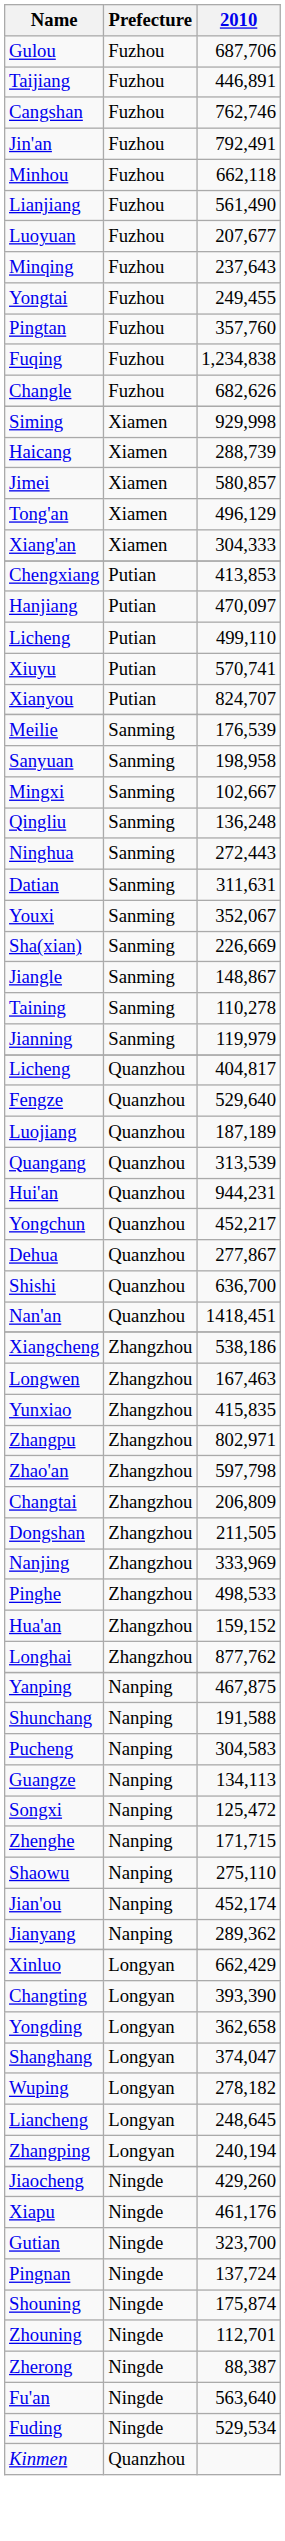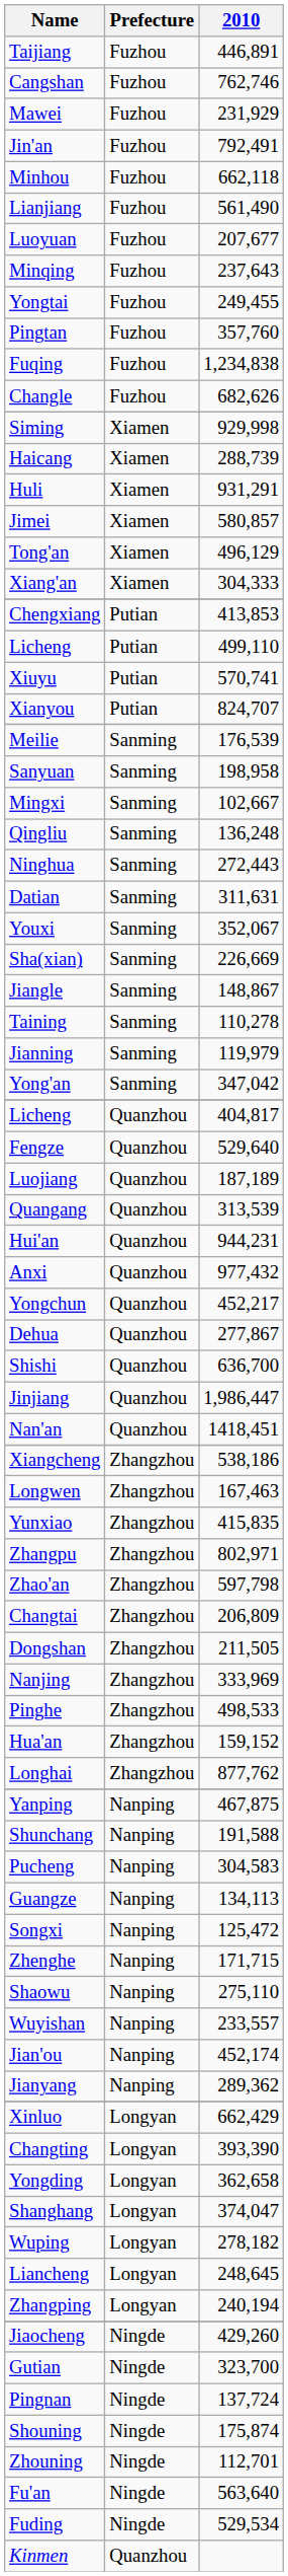 <table class="wikitable sortable" style="font-size:90%;" align="center">
 <tr>
 <th>Name</th>
 <th>Prefecture</th>
 <th><a href='#'>2010</a></th>
-</tr>
-<tr>
-<td><a href='#'>Gulou</a></td>
-<td>Fuzhou</td>
-<td style="text-align: right;">687,706</td>
 </tr>
 <tr>
 <td><a href='#'>Taijiang</a></td>
 <td>Fuzhou</td>
 <td style="text-align: right;">446,891</td>
 </tr>
 <tr>
 <td><a href='#'>Cangshan</a></td>
 <td>Fuzhou</td>
 <td style="text-align: right;">762,746</td>
+</tr>
+<tr>
+<td><a href='#'>Mawei</a></td>
+<td>Fuzhou</td>
+<td style="text-align: right;">231,929</td>
 </tr>
 <tr>
 <td><a href='#'>Jin'an</a></td>
 <td>Fuzhou</td>
 <td style="text-align: right;">792,491</td>
 </tr>
 <tr>
 <td><a href='#'>Minhou</a></td>
 <td>Fuzhou</td>
 <td style="text-align: right;">662,118</td>
 </tr>
 <tr>
 <td><a href='#'>Lianjiang</a></td>
 <td>Fuzhou</td>
 <td style="text-align: right;">561,490</td>
 </tr>
 <tr>
 <td><a href='#'>Luoyuan</a></td>
 <td>Fuzhou</td>
 <td style="text-align: right;">207,677</td>
 </tr>
 <tr>
 <td><a href='#'>Minqing</a></td>
 <td>Fuzhou</td>
 <td style="text-align: right;">237,643</td>
 </tr>
 <tr>
 <td><a href='#'>Yongtai</a></td>
 <td>Fuzhou</td>
 <td style="text-align: right;">249,455</td>
 </tr>
 <tr>
 <td><a href='#'>Pingtan</a></td>
 <td>Fuzhou</td>
 <td style="text-align: right;">357,760</td>
 </tr>
 <tr>
 <td><a href='#'>Fuqing</a></td>
 <td>Fuzhou</td>
 <td style="text-align: right;">1,234,838</td>
 </tr>
 <tr>
 <td><a href='#'>Changle</a></td>
 <td>Fuzhou</td>
 <td style="text-align: right;">682,626</td>
 </tr>
 <tr>
 </tr>
 <tr>
 <td><a href='#'>Siming</a></td>
 <td>Xiamen</td>
 <td style="text-align: right;">929,998</td>
 </tr>
 <tr>
 <td><a href='#'>Haicang</a></td>
 <td>Xiamen</td>
 <td style="text-align: right;">288,739</td>
 </tr>
 <tr>
+<td><a href='#'>Huli</a></td>
+<td>Xiamen</td>
+<td style="text-align: right;">931,291</td>
+</tr>
+<tr>
 <td><a href='#'>Jimei</a></td>
 <td>Xiamen</td>
 <td style="text-align: right;">580,857</td>
 </tr>
 <tr>
 <td><a href='#'>Tong'an</a></td>
 <td>Xiamen</td>
 <td style="text-align: right;">496,129</td>
 </tr>
 <tr>
 <td><a href='#'>Xiang'an</a></td>
 <td>Xiamen</td>
 <td style="text-align: right;">304,333</td>
 </tr>
 <tr>
 </tr>
 <tr>
 <td><a href='#'>Chengxiang</a></td>
 <td>Putian</td>
 <td style="text-align: right;">413,853</td>
-</tr>
-<tr>
-<td><a href='#'>Hanjiang</a></td>
-<td>Putian</td>
-<td style="text-align: right;">470,097</td>
 </tr>
 <tr>
 <td><a href='#'>Licheng</a></td>
 <td>Putian</td>
 <td style="text-align: right;">499,110</td>
 </tr>
 <tr>
 <td><a href='#'>Xiuyu</a></td>
 <td>Putian</td>
 <td style="text-align: right;">570,741</td>
 </tr>
 <tr>
 <td><a href='#'>Xianyou</a></td>
 <td>Putian</td>
 <td style="text-align: right;">824,707</td>
 </tr>
 <tr>
 </tr>
 <tr>
 <td><a href='#'>Meilie</a></td>
 <td>Sanming</td>
 <td style="text-align: right;">176,539</td>
 </tr>
 <tr>
 <td><a href='#'>Sanyuan</a></td>
 <td>Sanming</td>
 <td style="text-align: right;">198,958</td>
 </tr>
 <tr>
 <td><a href='#'>Mingxi</a></td>
 <td>Sanming</td>
 <td style="text-align: right;">102,667</td>
 </tr>
 <tr>
 <td><a href='#'>Qingliu</a></td>
 <td>Sanming</td>
 <td style="text-align: right;">136,248</td>
 </tr>
 <tr>
 <td><a href='#'>Ninghua</a></td>
 <td>Sanming</td>
 <td style="text-align: right;">272,443</td>
 </tr>
 <tr>
 <td><a href='#'>Datian</a></td>
 <td>Sanming</td>
 <td style="text-align: right;">311,631</td>
 </tr>
 <tr>
 <td><a href='#'>Youxi</a></td>
 <td>Sanming</td>
 <td style="text-align: right;">352,067</td>
 </tr>
 <tr>
 <td><a href='#'>Sha(xian)</a></td>
 <td>Sanming</td>
 <td style="text-align: right;">226,669</td>
 </tr>
 <tr>
 <td><a href='#'>Jiangle</a></td>
 <td>Sanming</td>
 <td style="text-align: right;">148,867</td>
 </tr>
 <tr>
 <td><a href='#'>Taining</a></td>
 <td>Sanming</td>
 <td style="text-align: right;">110,278</td>
 </tr>
 <tr>
 <td><a href='#'>Jianning</a></td>
 <td>Sanming</td>
 <td style="text-align: right;">119,979</td>
 </tr>
 <tr>
+<td><a href='#'>Yong'an</a></td>
+<td>Sanming</td>
+<td style="text-align: right;">347,042</td>
+</tr>
+<tr>
 </tr>
 <tr>
 <td><a href='#'>Licheng</a></td>
 <td>Quanzhou</td>
 <td style="text-align: right;">404,817</td>
 </tr>
 <tr>
 <td><a href='#'>Fengze</a></td>
 <td>Quanzhou</td>
 <td style="text-align: right;">529,640</td>
 </tr>
 <tr>
 <td><a href='#'>Luojiang</a></td>
 <td>Quanzhou</td>
 <td style="text-align: right;">187,189</td>
 </tr>
 <tr>
 <td><a href='#'>Quangang</a></td>
 <td>Quanzhou</td>
 <td style="text-align: right;">313,539</td>
 </tr>
 <tr>
 <td><a href='#'>Hui'an</a></td>
 <td>Quanzhou</td>
 <td style="text-align: right;">944,231</td>
 </tr>
 <tr>
+<td><a href='#'>Anxi</a></td>
+<td>Quanzhou</td>
+<td style="text-align: right;">977,432</td>
+</tr>
+<tr>
 <td><a href='#'>Yongchun</a></td>
 <td>Quanzhou</td>
 <td style="text-align: right;">452,217</td>
 </tr>
 <tr>
 <td><a href='#'>Dehua</a></td>
 <td>Quanzhou</td>
 <td style="text-align: right;">277,867</td>
 </tr>
 <tr>
 <td><a href='#'>Shishi</a></td>
 <td>Quanzhou</td>
 <td style="text-align: right;">636,700</td>
+</tr>
+<tr>
+<td><a href='#'>Jinjiang</a></td>
+<td>Quanzhou</td>
+<td style="text-align: right;">1,986,447</td>
 </tr>
 <tr>
 <td><a href='#'>Nan'an</a></td>
 <td>Quanzhou</td>
 <td style="text-align: right;">1418,451</td>
 </tr>
 <tr>
 </tr>
 <tr>
 <td><a href='#'>Xiangcheng</a></td>
 <td>Zhangzhou</td>
 <td style="text-align: right;">538,186</td>
 </tr>
 <tr>
 <td><a href='#'>Longwen</a></td>
 <td>Zhangzhou</td>
 <td style="text-align: right;">167,463</td>
 </tr>
 <tr>
 <td><a href='#'>Yunxiao</a></td>
 <td>Zhangzhou</td>
 <td style="text-align: right;">415,835</td>
 </tr>
 <tr>
 <td><a href='#'>Zhangpu</a></td>
 <td>Zhangzhou</td>
 <td style="text-align: right;">802,971</td>
 </tr>
 <tr>
 <td><a href='#'>Zhao'an</a></td>
 <td>Zhangzhou</td>
 <td style="text-align: right;">597,798</td>
 </tr>
 <tr>
 <td><a href='#'>Changtai</a></td>
 <td>Zhangzhou</td>
 <td style="text-align: right;">206,809</td>
 </tr>
 <tr>
 <td><a href='#'>Dongshan</a></td>
 <td>Zhangzhou</td>
 <td style="text-align: right;">211,505</td>
 </tr>
 <tr>
 <td><a href='#'>Nanjing</a></td>
 <td>Zhangzhou</td>
 <td style="text-align: right;">333,969</td>
 </tr>
 <tr>
 <td><a href='#'>Pinghe</a></td>
 <td>Zhangzhou</td>
 <td style="text-align: right;">498,533</td>
 </tr>
 <tr>
 <td><a href='#'>Hua'an</a></td>
 <td>Zhangzhou</td>
 <td style="text-align: right;">159,152</td>
 </tr>
 <tr>
 <td><a href='#'>Longhai</a></td>
 <td>Zhangzhou</td>
 <td style="text-align: right;">877,762</td>
 </tr>
 <tr>
 </tr>
 <tr>
 <td><a href='#'>Yanping</a></td>
 <td>Nanping</td>
 <td style="text-align: right;">467,875</td>
 </tr>
 <tr>
 <td><a href='#'>Shunchang</a></td>
 <td>Nanping</td>
 <td style="text-align: right;">191,588</td>
 </tr>
 <tr>
 <td><a href='#'>Pucheng</a></td>
 <td>Nanping</td>
 <td style="text-align: right;">304,583</td>
 </tr>
 <tr>
 <td><a href='#'>Guangze</a></td>
 <td>Nanping</td>
 <td style="text-align: right;">134,113</td>
 </tr>
 <tr>
 <td><a href='#'>Songxi</a></td>
 <td>Nanping</td>
 <td style="text-align: right;">125,472</td>
 </tr>
 <tr>
 <td><a href='#'>Zhenghe</a></td>
 <td>Nanping</td>
 <td style="text-align: right;">171,715</td>
 </tr>
 <tr>
 <td><a href='#'>Shaowu</a></td>
 <td>Nanping</td>
 <td style="text-align: right;">275,110</td>
 </tr>
 <tr>
+<td><a href='#'>Wuyishan</a></td>
+<td>Nanping</td>
+<td style="text-align: right;">233,557</td>
+</tr>
+<tr>
 <td><a href='#'>Jian'ou</a></td>
 <td>Nanping</td>
 <td style="text-align: right;">452,174</td>
 </tr>
 <tr>
 <td><a href='#'>Jianyang</a></td>
 <td>Nanping</td>
 <td style="text-align: right;">289,362</td>
 </tr>
 <tr>
 </tr>
 <tr>
 <td><a href='#'>Xinluo</a></td>
 <td>Longyan</td>
 <td style="text-align: right;">662,429</td>
 </tr>
 <tr>
 <td><a href='#'>Changting</a></td>
 <td>Longyan</td>
 <td style="text-align: right;">393,390</td>
 </tr>
 <tr>
 <td><a href='#'>Yongding</a></td>
 <td>Longyan</td>
 <td style="text-align: right;">362,658</td>
 </tr>
 <tr>
 <td><a href='#'>Shanghang</a></td>
 <td>Longyan</td>
 <td style="text-align: right;">374,047</td>
 </tr>
 <tr>
 <td><a href='#'>Wuping</a></td>
 <td>Longyan</td>
 <td style="text-align: right;">278,182</td>
 </tr>
 <tr>
 <td><a href='#'>Liancheng</a></td>
 <td>Longyan</td>
 <td style="text-align: right;">248,645</td>
 </tr>
 <tr>
 <td><a href='#'>Zhangping</a></td>
 <td>Longyan</td>
 <td style="text-align: right;">240,194</td>
 </tr>
 <tr>
 </tr>
 <tr>
 <td><a href='#'>Jiaocheng</a></td>
 <td>Ningde</td>
 <td style="text-align: right;">429,260</td>
 </tr>
 <tr>
-<td><a href='#'>Xiapu</a></td>
-<td>Ningde</td>
-<td style="text-align: right;">461,176</td>
-</tr>
-<tr>
 <td><a href='#'>Gutian</a></td>
 <td>Ningde</td>
 <td style="text-align: right;">323,700</td>
 </tr>
 <tr>
 <td><a href='#'>Pingnan</a></td>
 <td>Ningde</td>
 <td style="text-align: right;">137,724</td>
 </tr>
 <tr>
 <td><a href='#'>Shouning</a></td>
 <td>Ningde</td>
 <td style="text-align: right;">175,874</td>
 </tr>
 <tr>
 <td><a href='#'>Zhouning</a></td>
 <td>Ningde</td>
 <td style="text-align: right;">112,701</td>
 </tr>
 <tr>
-<td><a href='#'>Zherong</a></td>
-<td>Ningde</td>
-<td style="text-align: right;">88,387</td>
-</tr>
-<tr>
 <td><a href='#'>Fu'an</a></td>
 <td>Ningde</td>
 <td style="text-align: right;">563,640</td>
 </tr>
 <tr>
 <td><a href='#'>Fuding</a></td>
 <td>Ningde</td>
 <td style="text-align: right;">529,534</td>
 </tr>
 <tr>
 <td><em><a href='#'>Kinmen</a></em> </td>
 <td>Quanzhou</td>
 <td style="text-align: right;"></td>
 </tr>
 </table>
